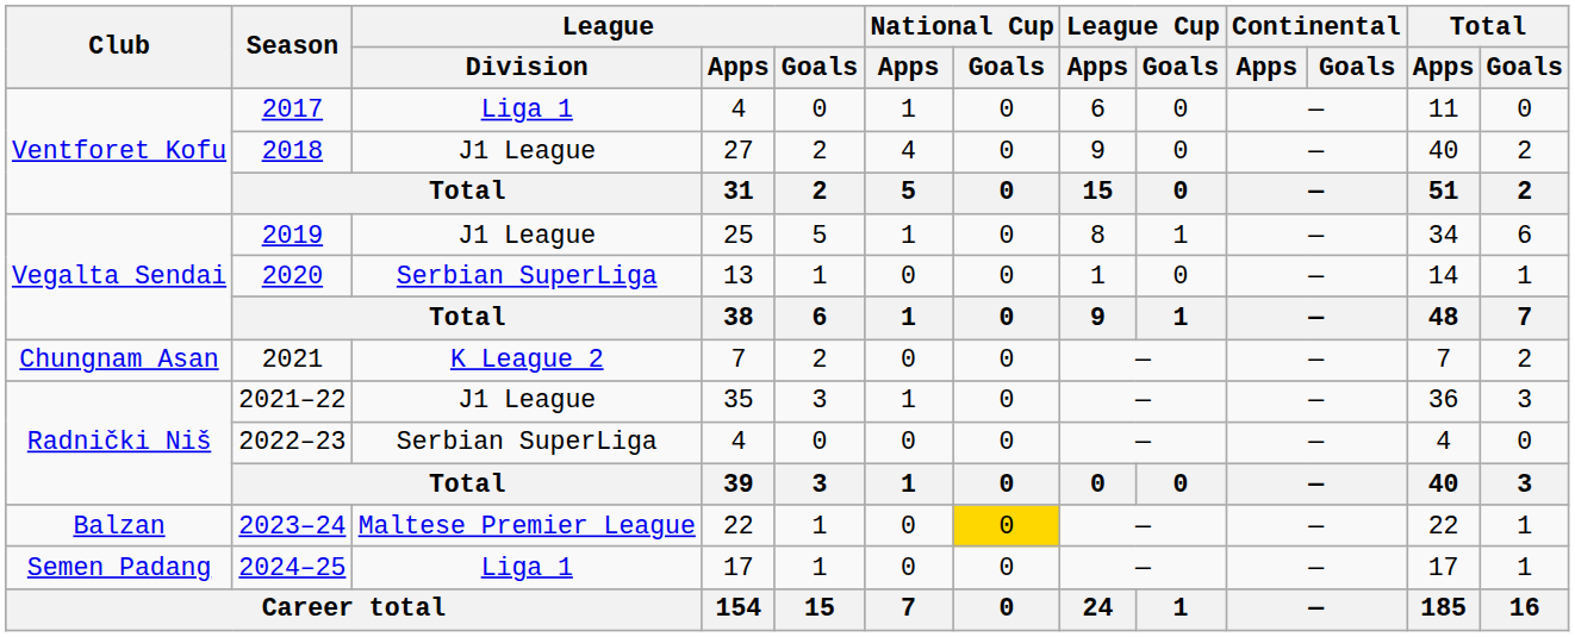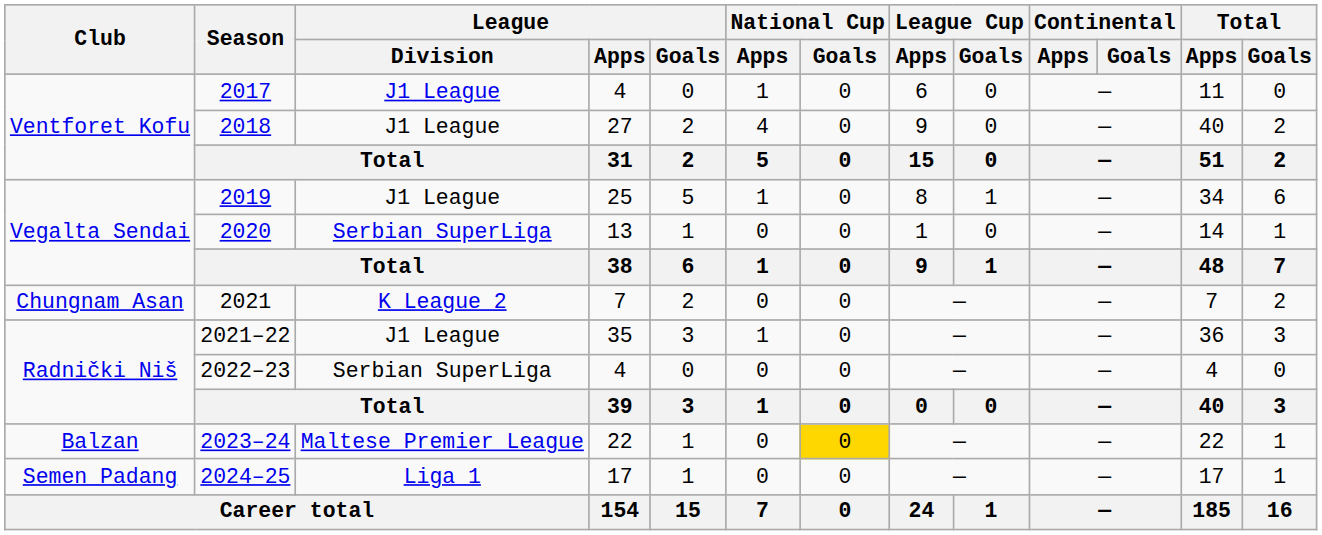 <table class="wikitable" style="text-align:center">
 <tr>
 <th rowspan="2">Club</th>
 <th rowspan="2">Season</th>
 <th colspan="3">League</th>
 <th colspan="2">National Cup</th>
 <th colspan="2">League Cup</th>
 <th colspan="2">Continental</th>
 <th colspan="2">Total</th>
 </tr>
 <tr>
 <th>Division</th>
 <th>Apps</th>
 <th>Goals</th>
 <th>Apps</th>
 <th>Goals</th>
 <th>Apps</th>
 <th>Goals</th>
 <th>Apps</th>
 <th>Goals</th>
 <th>Apps</th>
 <th>Goals</th>
 </tr>
 <tr>
 <td rowspan="3"><a href='#'>Ventforet Kofu</a></td>
 <td><a href='#'>2017</a></td>
-<td><a href='#'>Liga 1</a></td>
+<td><a href='#'>J1 League</a></td>
 <td>4</td>
 <td>0</td>
 <td>1</td>
 <td>0</td>
 <td>6</td>
 <td>0</td>
 <td colspan="2">—</td>
 <td>11</td>
 <td>0</td>
 </tr>
 <tr>
 <td><a href='#'>2018</a></td>
 <td>J1 League</td>
 <td>27</td>
 <td>2</td>
 <td>4</td>
 <td>0</td>
 <td>9</td>
 <td>0</td>
 <td colspan="2">—</td>
 <td>40</td>
 <td>2</td>
 </tr>
 <tr>
 <th colspan="2">Total</th>
 <th>31</th>
 <th>2</th>
 <th>5</th>
 <th>0</th>
 <th>15</th>
 <th>0</th>
 <th colspan="2">—</th>
 <th>51</th>
 <th>2</th>
 </tr>
 <tr>
 <td rowspan="3"><a href='#'>Vegalta Sendai</a></td>
 <td><a href='#'>2019</a></td>
 <td>J1 League</td>
 <td>25</td>
 <td>5</td>
 <td>1</td>
 <td>0</td>
 <td>8</td>
 <td>1</td>
 <td colspan="2">—</td>
 <td>34</td>
 <td>6</td>
 </tr>
 <tr>
 <td><a href='#'>2020</a></td>
 <td><a href='#'>Serbian SuperLiga</a></td>
 <td>13</td>
 <td>1</td>
 <td>0</td>
 <td>0</td>
 <td>1</td>
 <td>0</td>
 <td colspan="2">—</td>
 <td>14</td>
 <td>1</td>
 </tr>
 <tr>
 <th colspan="2">Total</th>
 <th>38</th>
 <th>6</th>
 <th>1</th>
 <th>0</th>
 <th>9</th>
 <th>1</th>
 <th colspan="2">—</th>
 <th>48</th>
 <th>7</th>
 </tr>
 <tr>
 <td><a href='#'>Chungnam Asan</a></td>
 <td>2021</td>
 <td><a href='#'>K League 2</a></td>
 <td>7</td>
 <td>2</td>
 <td>0</td>
 <td>0</td>
 <td colspan="2">—</td>
 <td colspan="2">—</td>
 <td>7</td>
 <td>2</td>
 </tr>
 <tr>
 <td rowspan="3"><a href='#'>Radnički Niš</a></td>
 <td>2021–22</td>
 <td>J1 League</td>
 <td>35</td>
 <td>3</td>
 <td>1</td>
 <td>0</td>
 <td colspan="2">—</td>
 <td colspan="2">—</td>
 <td>36</td>
 <td>3</td>
 </tr>
 <tr>
 <td>2022–23</td>
 <td>Serbian SuperLiga</td>
 <td>4</td>
 <td>0</td>
 <td>0</td>
 <td>0</td>
 <td colspan="2">—</td>
 <td colspan="2">—</td>
 <td>4</td>
 <td>0</td>
 </tr>
 <tr>
 <th colspan="2">Total</th>
 <th>39</th>
 <th>3</th>
 <th>1</th>
 <th>0</th>
 <th>0</th>
 <th>0</th>
 <th colspan="2">—</th>
 <th>40</th>
 <th>3</th>
 </tr>
 <tr>
 <td><a href='#'>Balzan</a></td>
 <td><a href='#'>2023–24</a></td>
 <td><a href='#'>Maltese Premier League</a></td>
 <td>22</td>
 <td>1</td>
 <td>0</td>
 <td style="background: gold;">0</td>
 <td colspan="2">—</td>
 <td colspan="2">—</td>
 <td>22</td>
 <td>1</td>
 </tr>
 <tr>
 <td><a href='#'>Semen Padang</a></td>
 <td><a href='#'>2024–25</a></td>
 <td><a href='#'>Liga 1</a></td>
 <td>17</td>
 <td>1</td>
 <td>0</td>
 <td>0</td>
 <td colspan="2">—</td>
 <td colspan="2">—</td>
 <td>17</td>
 <td>1</td>
 </tr>
 <tr>
 <th colspan="3">Career total</th>
 <th>154</th>
 <th>15</th>
 <th>7</th>
 <th>0</th>
 <th>24</th>
 <th>1</th>
 <th colspan="2">—</th>
 <th>185</th>
 <th>16</th>
 </tr>
 </table>
